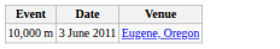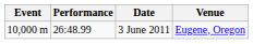 <table class="wikitable">
 <tr>
 <th>Event</th>
+<th>Performance</th>
 <th>Date</th>
 <th>Venue</th>
 </tr>
 <tr>
 <td>10,000 m</td>
+<td>26:48.99</td>
 <td>3 June 2011</td>
 <td><a href='#'>Eugene, Oregon</a></td>
 </tr>
 </table>
